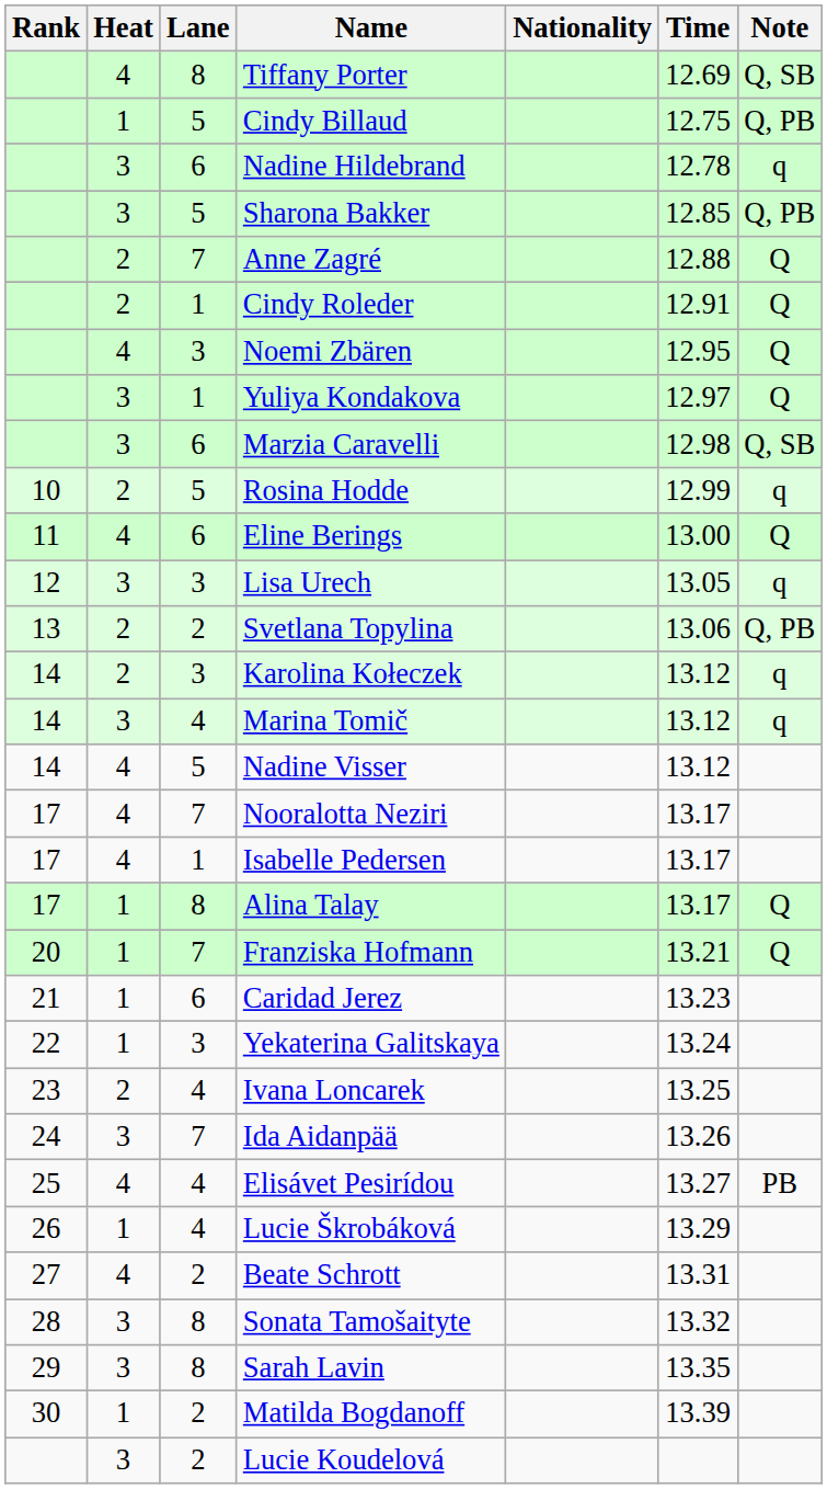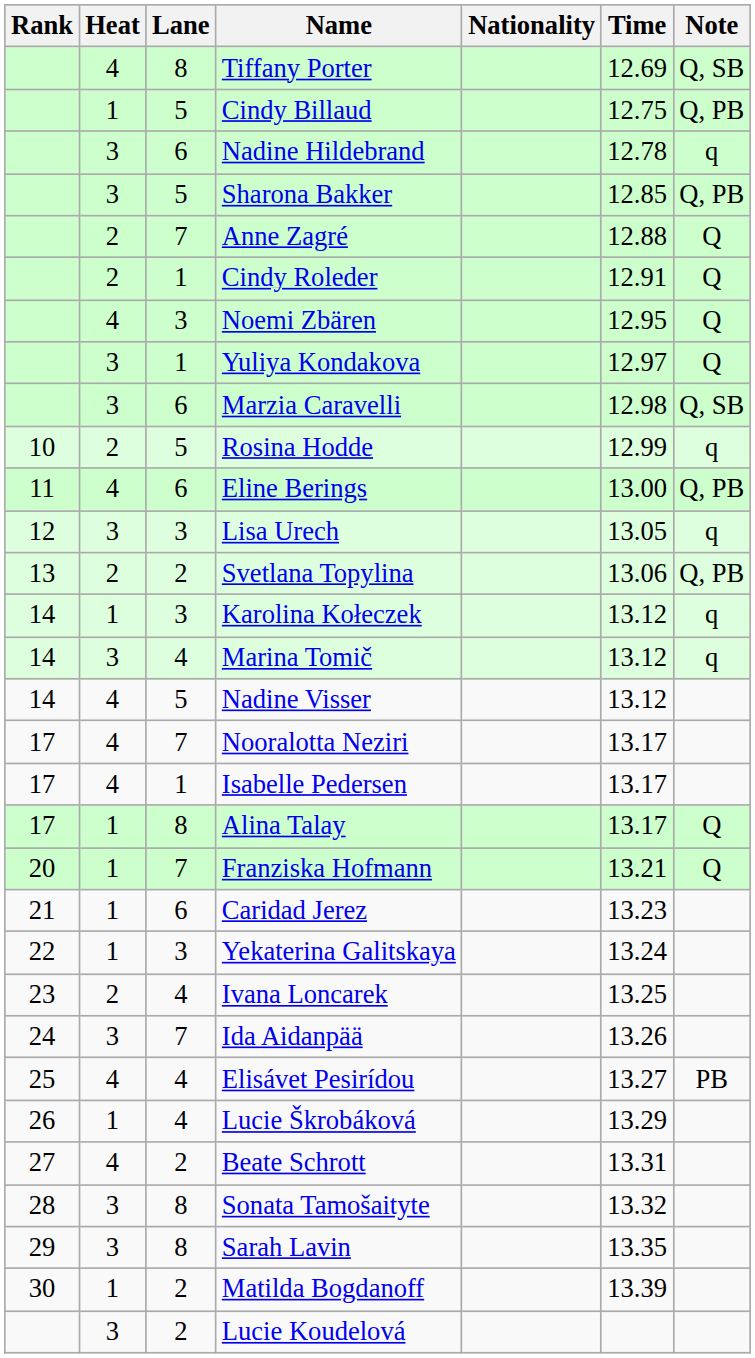 <table class="wikitable sortable" style="text-align:center">
 <tr>
 <th>Rank</th>
 <th>Heat</th>
 <th>Lane</th>
 <th>Name</th>
 <th>Nationality</th>
 <th>Time</th>
 <th>Note</th>
 </tr>
 <tr bgcolor=ccffcc>
 <td></td>
 <td>4</td>
 <td>8</td>
 <td align=left><a href='#'>Tiffany Porter</a></td>
 <td align=left></td>
 <td>12.69</td>
 <td>Q, SB</td>
 </tr>
 <tr bgcolor=ccffcc>
 <td></td>
 <td>1</td>
 <td>5</td>
 <td align=left><a href='#'>Cindy Billaud</a></td>
 <td align=left></td>
 <td>12.75</td>
 <td>Q, PB</td>
 </tr>
 <tr bgcolor=ccffcc>
 <td></td>
 <td>3</td>
 <td>6</td>
 <td align=left><a href='#'>Nadine Hildebrand</a></td>
 <td align=left></td>
 <td>12.78</td>
 <td>q</td>
 </tr>
 <tr bgcolor=ccffcc>
 <td></td>
 <td>3</td>
 <td>5</td>
 <td align=left><a href='#'>Sharona Bakker</a></td>
 <td align=left></td>
 <td>12.85</td>
 <td>Q, PB</td>
 </tr>
 <tr bgcolor=ccffcc>
 <td></td>
 <td>2</td>
 <td>7</td>
 <td align=left><a href='#'>Anne Zagré</a></td>
 <td align=left></td>
 <td>12.88</td>
 <td>Q</td>
 </tr>
 <tr bgcolor=ccffcc>
 <td></td>
 <td>2</td>
 <td>1</td>
 <td align=left><a href='#'>Cindy Roleder</a></td>
 <td align=left></td>
 <td>12.91</td>
 <td>Q</td>
 </tr>
 <tr bgcolor=ccffcc>
 <td></td>
 <td>4</td>
 <td>3</td>
 <td align=left><a href='#'>Noemi Zbären</a></td>
 <td align=left></td>
 <td>12.95</td>
 <td>Q</td>
 </tr>
 <tr bgcolor=ccffcc>
 <td></td>
 <td>3</td>
 <td>1</td>
 <td align=left><a href='#'>Yuliya Kondakova</a></td>
 <td align=left></td>
 <td>12.97</td>
 <td>Q</td>
 </tr>
 <tr bgcolor=ccffcc>
 <td></td>
 <td>3</td>
 <td>6</td>
 <td align=left><a href='#'>Marzia Caravelli</a></td>
 <td align=left></td>
 <td>12.98</td>
 <td>Q, SB</td>
 </tr>
 <tr bgcolor=ddffdd>
 <td>10</td>
 <td>2</td>
 <td>5</td>
 <td align=left><a href='#'>Rosina Hodde</a></td>
 <td align=left></td>
 <td>12.99</td>
 <td>q</td>
 </tr>
 <tr bgcolor=ccffcc>
 <td>11</td>
 <td>4</td>
 <td>6</td>
 <td align=left><a href='#'>Eline Berings</a></td>
 <td align=left></td>
 <td>13.00</td>
-<td>Q</td>
+<td>Q, PB</td>
 </tr>
 <tr bgcolor=ddffdd>
 <td>12</td>
 <td>3</td>
 <td>3</td>
 <td align=left><a href='#'>Lisa Urech</a></td>
 <td align=left></td>
 <td>13.05</td>
 <td>q</td>
 </tr>
 <tr bgcolor=ddffdd>
 <td>13</td>
 <td>2</td>
 <td>2</td>
 <td align=left><a href='#'>Svetlana Topylina</a></td>
 <td align=left></td>
 <td>13.06</td>
 <td>Q, PB</td>
 </tr>
 <tr bgcolor=ddffdd>
 <td>14</td>
-<td>2</td>
+<td>1</td>
 <td>3</td>
 <td align=left><a href='#'>Karolina Kołeczek</a></td>
 <td align=left></td>
 <td>13.12</td>
 <td>q</td>
 </tr>
 <tr bgcolor=ddffdd>
 <td>14</td>
 <td>3</td>
 <td>4</td>
 <td align=left><a href='#'>Marina Tomič</a></td>
 <td align=left></td>
 <td>13.12</td>
 <td>q</td>
 </tr>
 <tr>
 <td>14</td>
 <td>4</td>
 <td>5</td>
 <td align=left><a href='#'>Nadine Visser</a></td>
 <td align=left></td>
 <td>13.12</td>
 <td></td>
 </tr>
 <tr>
 <td>17</td>
 <td>4</td>
 <td>7</td>
 <td align=left><a href='#'>Nooralotta Neziri</a></td>
 <td align=left></td>
 <td>13.17</td>
 <td></td>
 </tr>
 <tr>
 <td>17</td>
 <td>4</td>
 <td>1</td>
 <td align=left><a href='#'>Isabelle Pedersen</a></td>
 <td align=left></td>
 <td>13.17</td>
 <td></td>
 </tr>
 <tr bgcolor=ccffcc>
 <td>17</td>
 <td>1</td>
 <td>8</td>
 <td align=left><a href='#'>Alina Talay</a></td>
 <td align=left></td>
 <td>13.17</td>
 <td>Q</td>
 </tr>
 <tr bgcolor=ccffcc>
 <td>20</td>
 <td>1</td>
 <td>7</td>
 <td align=left><a href='#'>Franziska Hofmann</a></td>
 <td align=left></td>
 <td>13.21</td>
 <td>Q</td>
 </tr>
 <tr>
 <td>21</td>
 <td>1</td>
 <td>6</td>
 <td align=left><a href='#'>Caridad Jerez</a></td>
 <td align=left></td>
 <td>13.23</td>
 <td></td>
 </tr>
 <tr>
 <td>22</td>
 <td>1</td>
 <td>3</td>
 <td align=left><a href='#'>Yekaterina Galitskaya</a></td>
 <td align=left></td>
 <td>13.24</td>
 <td></td>
 </tr>
 <tr>
 <td>23</td>
 <td>2</td>
 <td>4</td>
 <td align=left><a href='#'>Ivana Loncarek</a></td>
 <td align=left></td>
 <td>13.25</td>
 <td></td>
 </tr>
 <tr>
 <td>24</td>
 <td>3</td>
 <td>7</td>
 <td align=left><a href='#'>Ida Aidanpää</a></td>
 <td align=left></td>
 <td>13.26</td>
 <td></td>
 </tr>
 <tr>
 <td>25</td>
 <td>4</td>
 <td>4</td>
 <td align=left><a href='#'>Elisávet Pesirídou</a></td>
 <td align=left></td>
 <td>13.27</td>
 <td>PB</td>
 </tr>
 <tr>
 <td>26</td>
 <td>1</td>
 <td>4</td>
 <td align=left><a href='#'>Lucie Škrobáková</a></td>
 <td align=left></td>
 <td>13.29</td>
 <td></td>
 </tr>
 <tr>
 <td>27</td>
 <td>4</td>
 <td>2</td>
 <td align=left><a href='#'>Beate Schrott</a></td>
 <td align=left></td>
 <td>13.31</td>
 <td></td>
 </tr>
 <tr>
 <td>28</td>
 <td>3</td>
 <td>8</td>
 <td align=left><a href='#'>Sonata Tamošaityte</a></td>
 <td align=left></td>
 <td>13.32</td>
 <td></td>
 </tr>
 <tr>
 <td>29</td>
 <td>3</td>
 <td>8</td>
 <td align=left><a href='#'>Sarah Lavin</a></td>
 <td align=left></td>
 <td>13.35</td>
 <td></td>
 </tr>
 <tr>
 <td>30</td>
 <td>1</td>
 <td>2</td>
 <td align=left><a href='#'>Matilda Bogdanoff</a></td>
 <td align=left></td>
 <td>13.39</td>
 <td></td>
 </tr>
 <tr>
 <td></td>
 <td>3</td>
 <td>2</td>
 <td align=left><a href='#'>Lucie Koudelová</a></td>
 <td align=left></td>
 <td></td>
 <td></td>
 </tr>
 </table>
